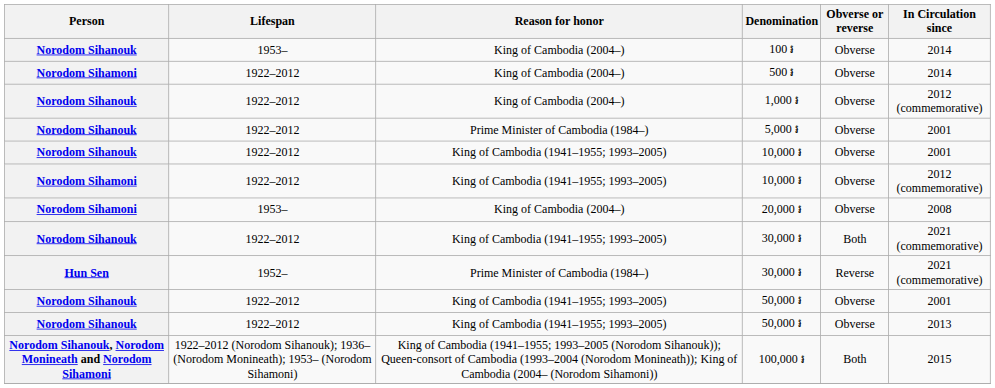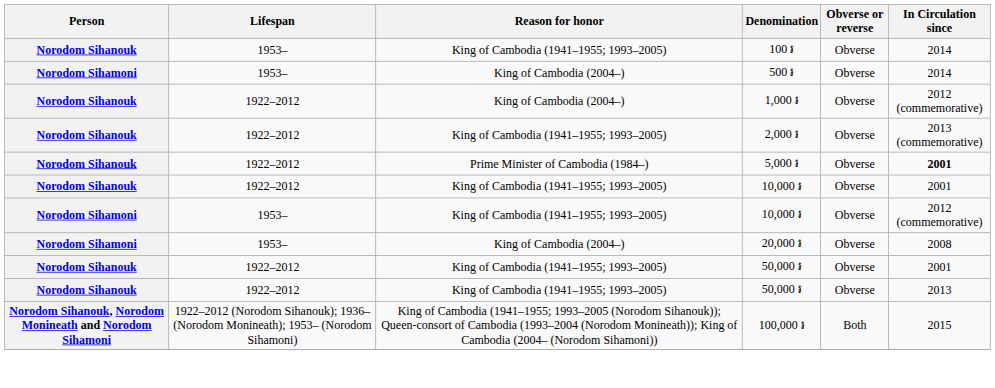 <table class="wikitable" style="font-size: 95%; text-align:center;">
 <tr>
 <th>Person</th>
 <th>Lifespan</th>
 <th>Reason for honor</th>
 <th>Denomination</th>
 <th>Obverse or reverse</th>
 <th>In Circulation since</th>
 </tr>
 <tr>
 <th><a href='#'>Norodom Sihanouk</a></th>
 <td>1953–</td>
-<td>King of Cambodia (2004–)</td>
+<td>King of Cambodia (1941–1955; 1993–2005)</td>
 <td>100 ៛</td>
 <td>Obverse</td>
 <td>2014</td>
 </tr>
 <tr>
 <th><a href='#'>Norodom Sihamoni</a></th>
-<td>1922–2012</td>
+<td>1953–</td>
 <td>King of Cambodia (2004–)</td>
 <td>500 ៛</td>
 <td>Obverse</td>
 <td>2014</td>
 </tr>
 <tr>
 <th><a href='#'>Norodom Sihanouk</a></th>
 <td>1922–2012</td>
 <td>King of Cambodia (2004–)</td>
 <td>1,000 ៛</td>
 <td>Obverse</td>
 <td>2012 (commemorative)</td>
 </tr>
 <tr>
 <th><a href='#'>Norodom Sihanouk</a></th>
 <td>1922–2012</td>
+<td>King of Cambodia (1941–1955; 1993–2005)</td>
+<td>2,000 ៛</td>
+<td>Obverse</td>
+<td>2013 (commemorative)</td>
+</tr>
+<tr>
+<th><a href='#'>Norodom Sihanouk</a></th>
+<td>1922–2012</td>
 <td>Prime Minister of Cambodia (1984–)</td>
 <td>5,000 ៛</td>
 <td>Obverse</td>
-<td>2001</td>
+<td><strong>2001</strong></td>
 </tr>
 <tr>
 <th><a href='#'>Norodom Sihanouk</a></th>
 <td>1922–2012</td>
 <td>King of Cambodia (1941–1955; 1993–2005)</td>
 <td>10,000 ៛</td>
 <td>Obverse</td>
 <td>2001</td>
 </tr>
 <tr>
 <th><a href='#'>Norodom Sihamoni</a></th>
-<td>1922–2012</td>
+<td>1953–</td>
 <td>King of Cambodia (1941–1955; 1993–2005)</td>
 <td>10,000 ៛</td>
 <td>Obverse</td>
 <td>2012 (commemorative)</td>
 </tr>
 <tr>
 <th><a href='#'>Norodom Sihamoni</a></th>
 <td>1953–</td>
 <td>King of Cambodia (2004–)</td>
 <td>20,000 ៛</td>
 <td>Obverse</td>
 <td>2008</td>
-</tr>
-<tr>
-<th><a href='#'>Norodom Sihanouk</a></th>
-<td>1922–2012</td>
-<td>King of Cambodia (1941–1955; 1993–2005)</td>
-<td>30,000 ៛</td>
-<td>Both</td>
-<td>2021 (commemorative)</td>
-</tr>
-<tr>
-<th><a href='#'>Hun Sen</a></th>
-<td>1952–</td>
-<td>Prime Minister of Cambodia (1984–)</td>
-<td>30,000 ៛</td>
-<td>Reverse</td>
-<td>2021 (commemorative)</td>
 </tr>
 <tr>
 <th><a href='#'>Norodom Sihanouk</a></th>
 <td>1922–2012</td>
 <td>King of Cambodia (1941–1955; 1993–2005)</td>
 <td>50,000 ៛</td>
 <td>Obverse</td>
 <td>2001</td>
 </tr>
 <tr>
 <th><a href='#'>Norodom Sihanouk</a></th>
 <td>1922–2012</td>
 <td>King of Cambodia (1941–1955; 1993–2005)</td>
 <td>50,000 ៛</td>
 <td>Obverse</td>
 <td>2013</td>
 </tr>
 <tr>
 <th><a href='#'>Norodom Sihanouk</a>, <a href='#'>Norodom Monineath</a> and <a href='#'>Norodom Sihamoni</a></th>
 <td>1922–2012 (Norodom Sihanouk); 1936– (Norodom Monineath); 1953– (Norodom Sihamoni)</td>
 <td>King of Cambodia (1941–1955; 1993–2005 (Norodom Sihanouk)); Queen-consort of Cambodia (1993–2004 (Norodom Monineath)); King of Cambodia (2004– (Norodom Sihamoni))</td>
 <td>100,000 ៛</td>
 <td>Both</td>
 <td>2015</td>
 </tr>
 <tr>
 </tr>
 </table>
